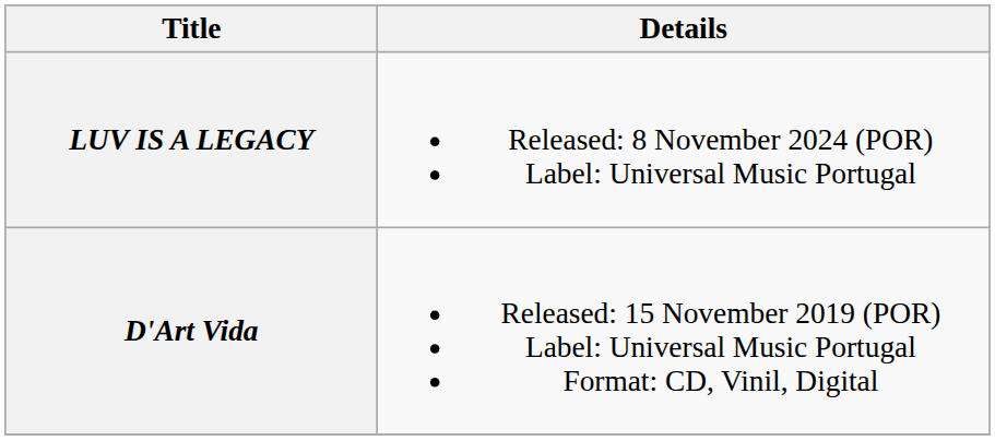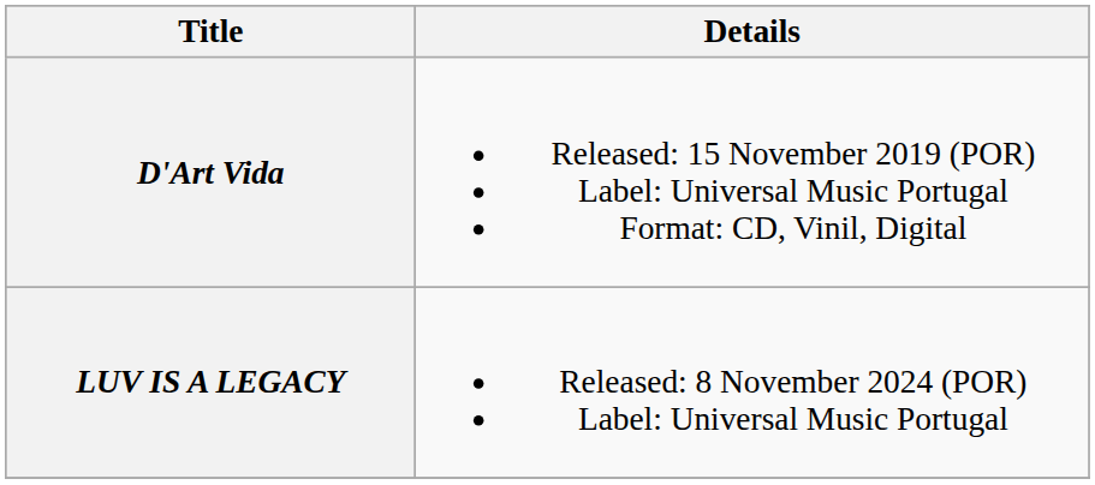 <table class="wikitable plainrowheaders" style="text-align:center;">
 <tr>
 <th scope="col" style="width:12em;">Title</th>
 <th scope="col" style="width:20em;">Details</th>
 </tr>
 <tr>
+<th scope="row"><em>D'Art Vida</em></th>
+<td><br><ul><li>Released: 15 November 2019 <span>(POR)</span></li><li>Label: Universal Music Portugal</li><li>Format: CD, Vinil, Digital</li></ul></td>
+</tr>
+<tr>
 <th scope="row"><em>LUV IS A LEGACY</em></th>
 <td><br><ul><li>Released: 8 November 2024 <span>(POR)</span></li><li>Label: Universal Music Portugal</li></ul></td>
 </tr>
 <tr>
-<th scope="row"><em>D'Art Vida</em></th>
-<td><br><ul><li>Released: 15 November 2019 <span>(POR)</span></li><li>Label: Universal Music Portugal</li><li>Format: CD, Vinil, Digital</li></ul></td>
-</tr>
-<tr>
 </tr>
 </table>
